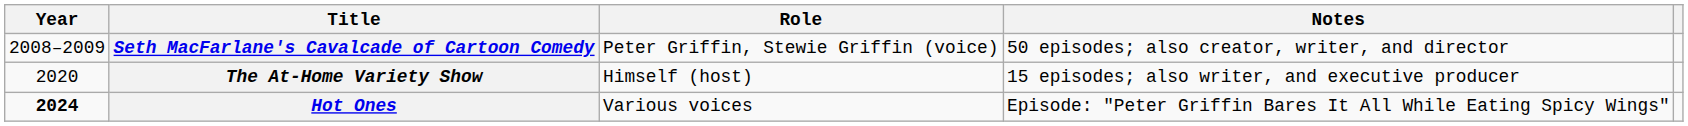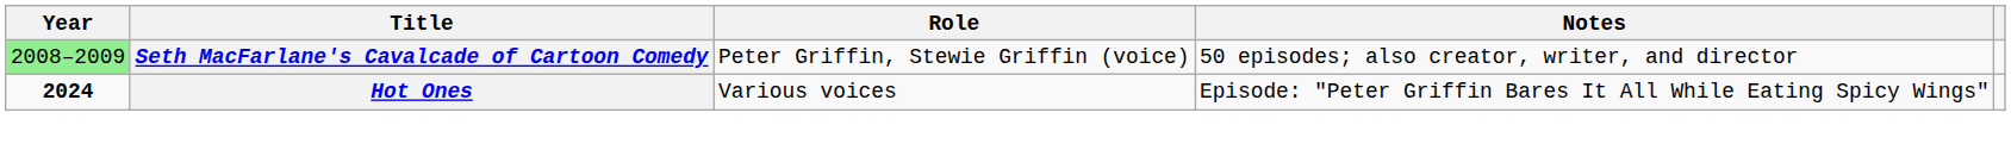 <table class="wikitable sortable plainrowheaders">
 <tr>
 <th scope="col">Year</th>
 <th scope="col">Title</th>
 <th scope="col">Role</th>
 <th scope="col" class="unsortable">Notes</th>
 <th scope="col" class="unsortable"></th>
 </tr>
 <tr>
-<td style="text-align:center;">2008–2009</td>
+<td style="background: lightgreen; text-align:center;">2008–2009</td>
 <th scope="row"><em><a href='#'>Seth MacFarlane's Cavalcade of Cartoon Comedy</a></em></th>
 <td>Peter Griffin, Stewie Griffin (voice)</td>
 <td>50 episodes; also creator, writer, and director</td>
-<td style="text-align:center;"></td>
-</tr>
-<tr>
-<td style="text-align:center;">2020</td>
-<th scope="row"><em>The At-Home Variety Show</em></th>
-<td>Himself (host)</td>
-<td>15 episodes; also writer, and executive producer</td>
 <td style="text-align:center;"></td>
 </tr>
 <tr>
 <td style="text-align:center;"><strong>2024</strong></td>
 <th scope="row"><em><a href='#'>Hot Ones</a></em></th>
 <td>Various voices</td>
 <td>Episode: "Peter Griffin Bares It All While Eating Spicy Wings"</td>
 <td style="text-align:center;"></td>
 </tr>
 </table>
